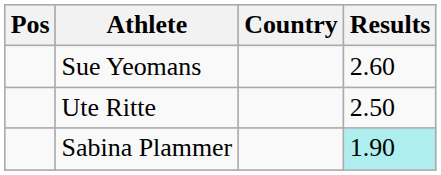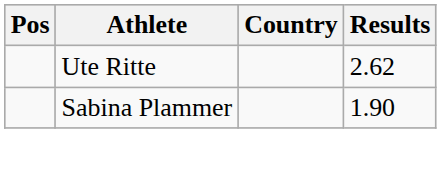 <table class="wikitable">
 <tr>
 <th>Pos</th>
 <th>Athlete</th>
 <th>Country</th>
 <th>Results</th>
 </tr>
 <tr>
 <td align="center"></td>
-<td>Sue Yeomans</td>
-<td></td>
-<td>2.60</td>
-</tr>
-<tr>
-<td align="center"></td>
 <td>Ute Ritte</td>
 <td></td>
-<td>2.50</td>
+<td>2.62</td>
 </tr>
 <tr>
 <td align="center"></td>
 <td>Sabina Plammer</td>
 <td></td>
-<td style="background: paleturquoise;">1.90</td>
+<td>1.90</td>
 </tr>
 </table>
